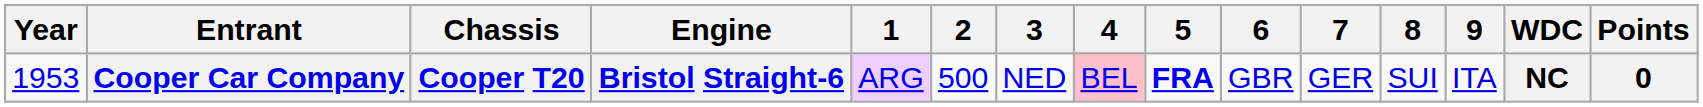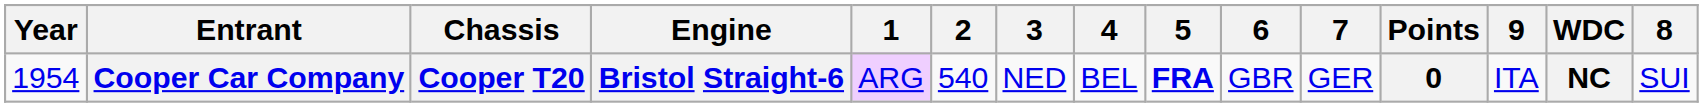 <table class="wikitable" style="text-align:center; font-size:90%">
 <tr>
 <th>Year</th>
 <th>Entrant</th>
 <th>Chassis</th>
 <th>Engine</th>
 <th>1</th>
 <th>2</th>
 <th>3</th>
 <th>4</th>
 <th>5</th>
 <th>6</th>
 <th>7</th>
-<th>8</th>
+<th>Points</th>
 <th>9</th>
 <th>WDC</th>
-<th>Points</th>
+<th>8</th>
 </tr>
 <tr>
-<td><a href='#'>1953</a></td>
+<td><a href='#'>1954</a></td>
 <th><a href='#'>Cooper Car Company</a></th>
 <th><a href='#'>Cooper</a> <a href='#'>T20</a></th>
 <th><a href='#'>Bristol</a> <a href='#'>Straight-6</a></th>
 <td style="background:#EFCFFF;"><a href='#'>ARG</a><br></td>
-<td><a href='#'>500</a></td>
+<td><a href='#'>540</a></td>
 <td><a href='#'>NED</a></td>
-<td style="background: pink;"><a href='#'>BEL</a></td>
+<td><a href='#'>BEL</a></td>
 <td><strong><a href='#'>FRA</a></strong></td>
 <td><a href='#'>GBR</a></td>
 <td><a href='#'>GER</a></td>
-<td><a href='#'>SUI</a></td>
+<th>0</th>
 <td><a href='#'>ITA</a></td>
 <th>NC</th>
-<th>0</th>
+<td><a href='#'>SUI</a></td>
 </tr>
 </table>
